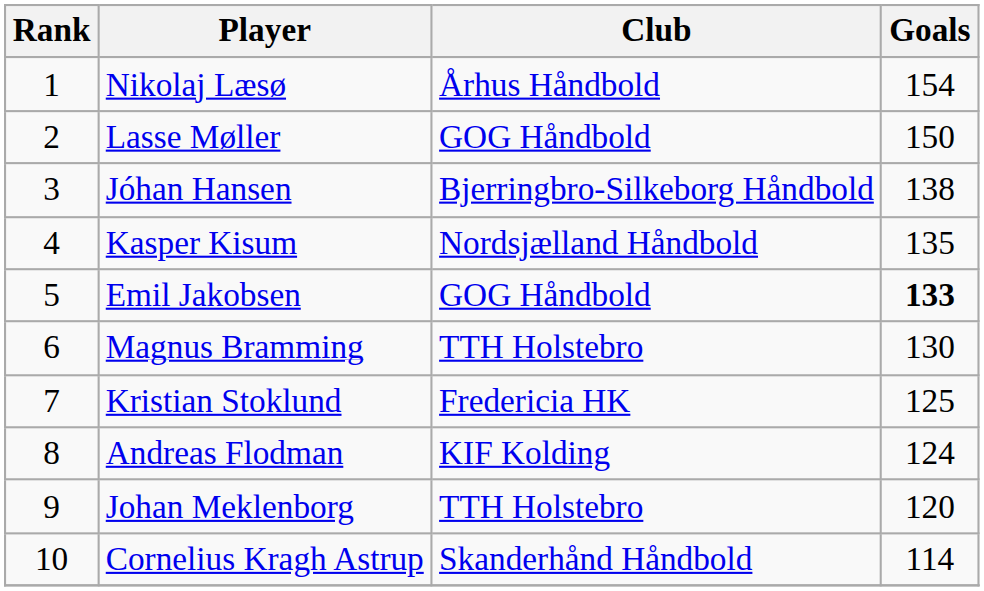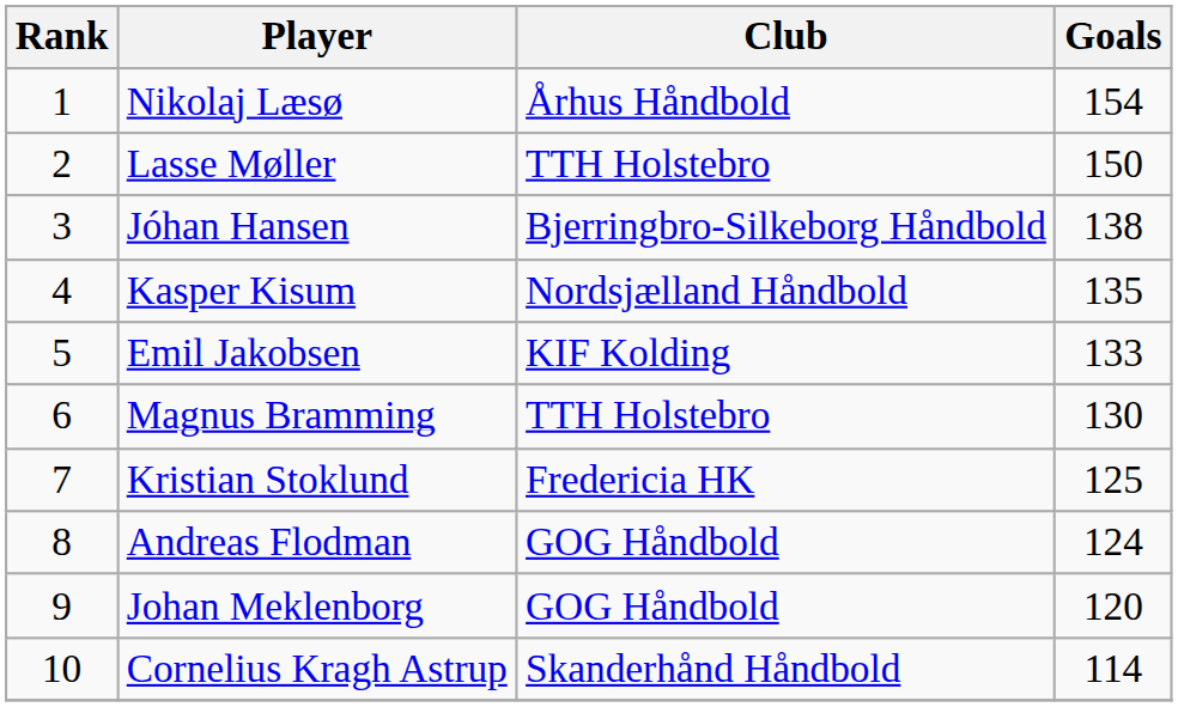 <table class="wikitable sortable" style="text-align:center">
 <tr>
 <th>Rank</th>
 <th>Player</th>
 <th>Club</th>
 <th>Goals</th>
 </tr>
 <tr>
 <td>1</td>
 <td style="text-align:left"> <a href='#'>Nikolaj Læsø</a></td>
 <td style="text-align:left"><a href='#'>Århus Håndbold</a></td>
 <td>154</td>
 </tr>
 <tr>
 <td>2</td>
 <td style="text-align:left"> <a href='#'>Lasse Møller</a></td>
-<td style="text-align:left"><a href='#'>GOG Håndbold</a></td>
+<td style="text-align:left"><a href='#'>TTH Holstebro</a></td>
 <td>150</td>
 </tr>
 <tr>
 <td>3</td>
 <td style="text-align:left"> <a href='#'>Jóhan Hansen</a></td>
 <td style="text-align:left"><a href='#'>Bjerringbro-Silkeborg Håndbold</a></td>
 <td>138</td>
 </tr>
 <tr>
 <td>4</td>
 <td style="text-align:left"> <a href='#'>Kasper Kisum</a></td>
 <td style="text-align:left"><a href='#'>Nordsjælland Håndbold</a></td>
 <td>135</td>
 </tr>
 <tr>
 <td>5</td>
 <td style="text-align:left"> <a href='#'>Emil Jakobsen</a></td>
-<td style="text-align:left"><a href='#'>GOG Håndbold</a></td>
-<td><strong>133</strong></td>
+<td style="text-align:left"><a href='#'>KIF Kolding</a></td>
+<td>133</td>
 </tr>
 <tr>
 <td>6</td>
 <td style="text-align:left"> <a href='#'>Magnus Bramming</a></td>
 <td style="text-align:left"><a href='#'>TTH Holstebro</a></td>
 <td>130</td>
 </tr>
 <tr>
 <td>7</td>
 <td style="text-align:left"> <a href='#'>Kristian Stoklund</a></td>
 <td style="text-align:left"><a href='#'>Fredericia HK</a></td>
 <td>125</td>
 </tr>
 <tr>
 <td>8</td>
 <td style="text-align:left"> <a href='#'>Andreas Flodman</a></td>
-<td style="text-align:left"><a href='#'>KIF Kolding</a></td>
+<td style="text-align:left"><a href='#'>GOG Håndbold</a></td>
 <td>124</td>
 </tr>
 <tr>
 <td>9</td>
 <td style="text-align:left"> <a href='#'>Johan Meklenborg</a></td>
-<td style="text-align:left"><a href='#'>TTH Holstebro</a></td>
+<td style="text-align:left"><a href='#'>GOG Håndbold</a></td>
 <td>120</td>
 </tr>
 <tr>
 <td>10</td>
 <td style="text-align:left"> <a href='#'>Cornelius Kragh Astrup</a></td>
 <td style="text-align:left"><a href='#'>Skanderhånd Håndbold</a></td>
 <td>114</td>
 </tr>
 <tr>
 </tr>
 </table>
